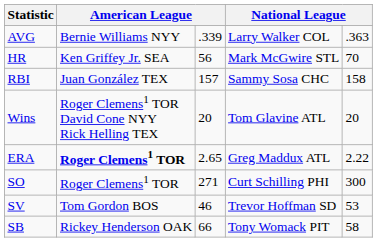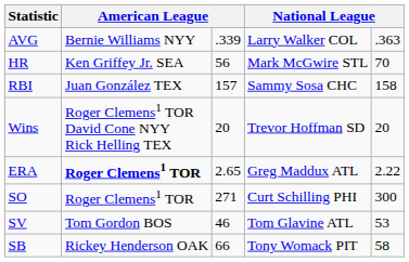 <table class="wikitable">
 <tr>
 <th>Statistic</th>
 <th colspan=2><a href='#'>American League</a></th>
 <th colspan=2><a href='#'>National League</a></th>
 </tr>
 <tr>
 <td><a href='#'>AVG</a></td>
 <td><a href='#'>Bernie Williams</a> NYY</td>
 <td>.339</td>
 <td><a href='#'>Larry Walker</a> COL</td>
 <td>.363</td>
 </tr>
 <tr>
 <td><a href='#'>HR</a></td>
 <td><a href='#'>Ken Griffey Jr.</a> SEA</td>
 <td>56</td>
 <td><a href='#'>Mark McGwire</a> STL</td>
 <td>70</td>
 </tr>
 <tr>
 <td><a href='#'>RBI</a></td>
 <td><a href='#'>Juan González</a> TEX</td>
 <td>157</td>
 <td><a href='#'>Sammy Sosa</a> CHC</td>
 <td>158</td>
 </tr>
 <tr>
 <td><a href='#'>Wins</a></td>
 <td><a href='#'>Roger Clemens</a><sup>1</sup> TOR<br><a href='#'>David Cone</a> NYY<br><a href='#'>Rick Helling</a> TEX</td>
 <td>20</td>
-<td><a href='#'>Tom Glavine</a> ATL</td>
+<td><a href='#'>Trevor Hoffman</a> SD</td>
 <td>20</td>
 </tr>
 <tr>
 <td><a href='#'>ERA</a></td>
 <td><strong><a href='#'>Roger Clemens</a><sup>1</sup> TOR</strong></td>
 <td>2.65</td>
 <td><a href='#'>Greg Maddux</a> ATL</td>
 <td>2.22</td>
 </tr>
 <tr>
 <td><a href='#'>SO</a></td>
 <td><a href='#'>Roger Clemens</a><sup>1</sup> TOR</td>
 <td>271</td>
 <td><a href='#'>Curt Schilling</a> PHI</td>
 <td>300</td>
 </tr>
 <tr>
 <td><a href='#'>SV</a></td>
 <td><a href='#'>Tom Gordon</a> BOS</td>
 <td>46</td>
-<td><a href='#'>Trevor Hoffman</a> SD</td>
+<td><a href='#'>Tom Glavine</a> ATL</td>
 <td>53</td>
 </tr>
 <tr>
 <td><a href='#'>SB</a></td>
 <td><a href='#'>Rickey Henderson</a> OAK</td>
 <td>66</td>
 <td><a href='#'>Tony Womack</a> PIT</td>
 <td>58</td>
 </tr>
 </table>
